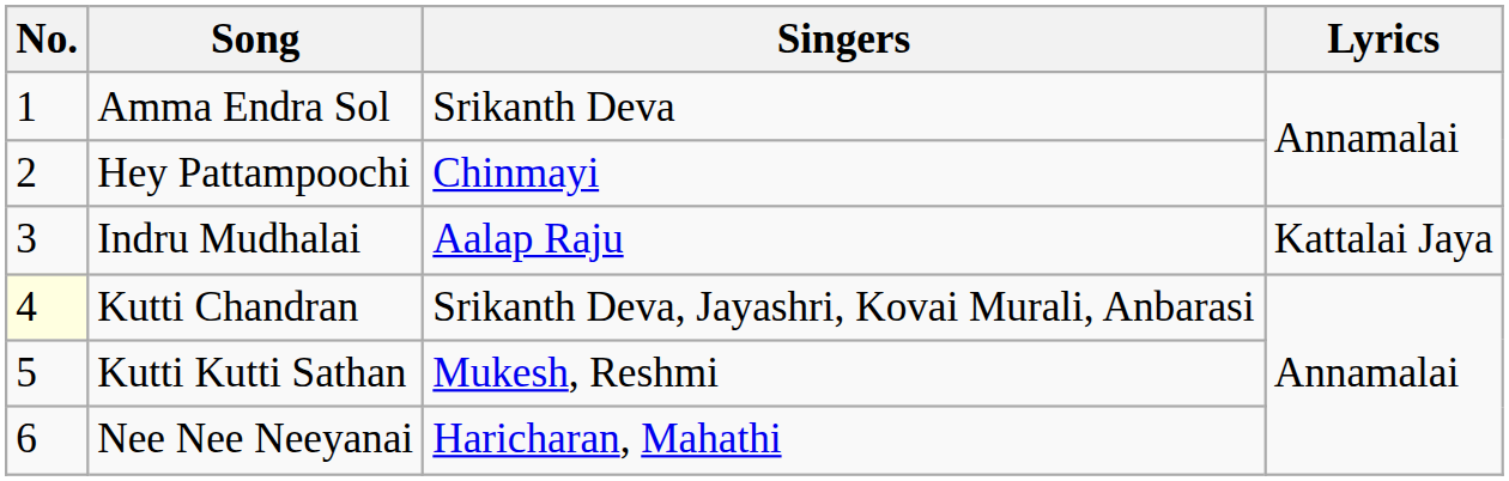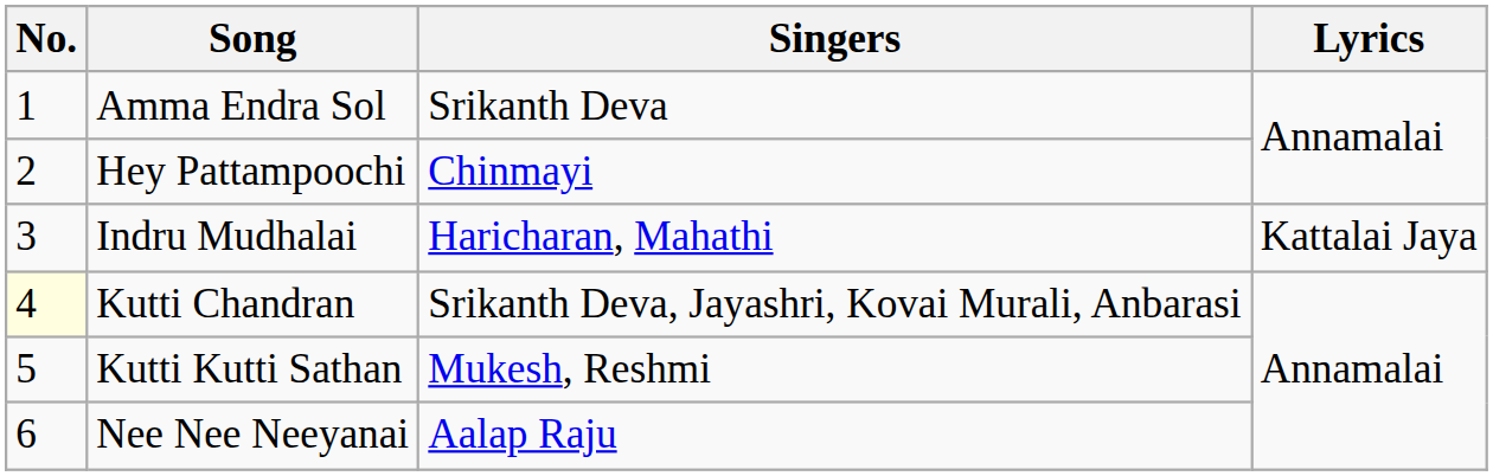 <table class="wikitable">
 <tr>
 <th>No.</th>
 <th>Song</th>
 <th>Singers</th>
 <th>Lyrics</th>
 </tr>
 <tr>
 <td>1</td>
 <td>Amma Endra Sol</td>
 <td>Srikanth Deva</td>
 <td rowspan=2>Annamalai</td>
 </tr>
 <tr>
 <td>2</td>
 <td>Hey Pattampoochi</td>
 <td><a href='#'>Chinmayi</a></td>
 </tr>
 <tr>
 <td>3</td>
 <td>Indru Mudhalai</td>
-<td><a href='#'>Aalap Raju</a></td>
+<td><a href='#'>Haricharan</a>, <a href='#'>Mahathi</a></td>
 <td>Kattalai Jaya</td>
 </tr>
 <tr>
 <td style="background: lightyellow;">4</td>
 <td>Kutti Chandran</td>
 <td>Srikanth Deva, Jayashri, Kovai Murali, Anbarasi</td>
 <td rowspan=3>Annamalai</td>
 </tr>
 <tr>
 <td>5</td>
 <td>Kutti Kutti Sathan</td>
 <td><a href='#'>Mukesh</a>, Reshmi</td>
 </tr>
 <tr>
 <td>6</td>
 <td>Nee Nee Neeyanai</td>
-<td><a href='#'>Haricharan</a>, <a href='#'>Mahathi</a></td>
+<td><a href='#'>Aalap Raju</a></td>
 </tr>
 </table>
